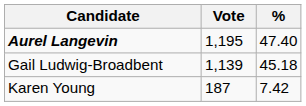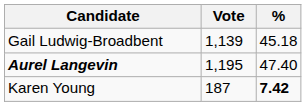 <table class="wikitable">
 <tr>
 <th bgcolor="#DDDDFF" width="200px">Candidate</th>
 <th bgcolor="#DDDDFF" width="50px">Vote</th>
 <th bgcolor="#DDDDFF" width="30px">%</th>
 </tr>
 <tr>
+<td>Gail Ludwig-Broadbent</td>
+<td>1,139</td>
+<td>45.18</td>
+</tr>
+<tr>
 <td><strong><em>Aurel Langevin</em></strong></td>
 <td>1,195</td>
 <td>47.40</td>
 </tr>
 <tr>
-<td>Gail Ludwig-Broadbent</td>
-<td>1,139</td>
-<td>45.18</td>
-</tr>
-<tr>
 <td>Karen Young</td>
 <td>187</td>
-<td>7.42</td>
+<td><strong>7.42</strong></td>
 </tr>
 </table>
